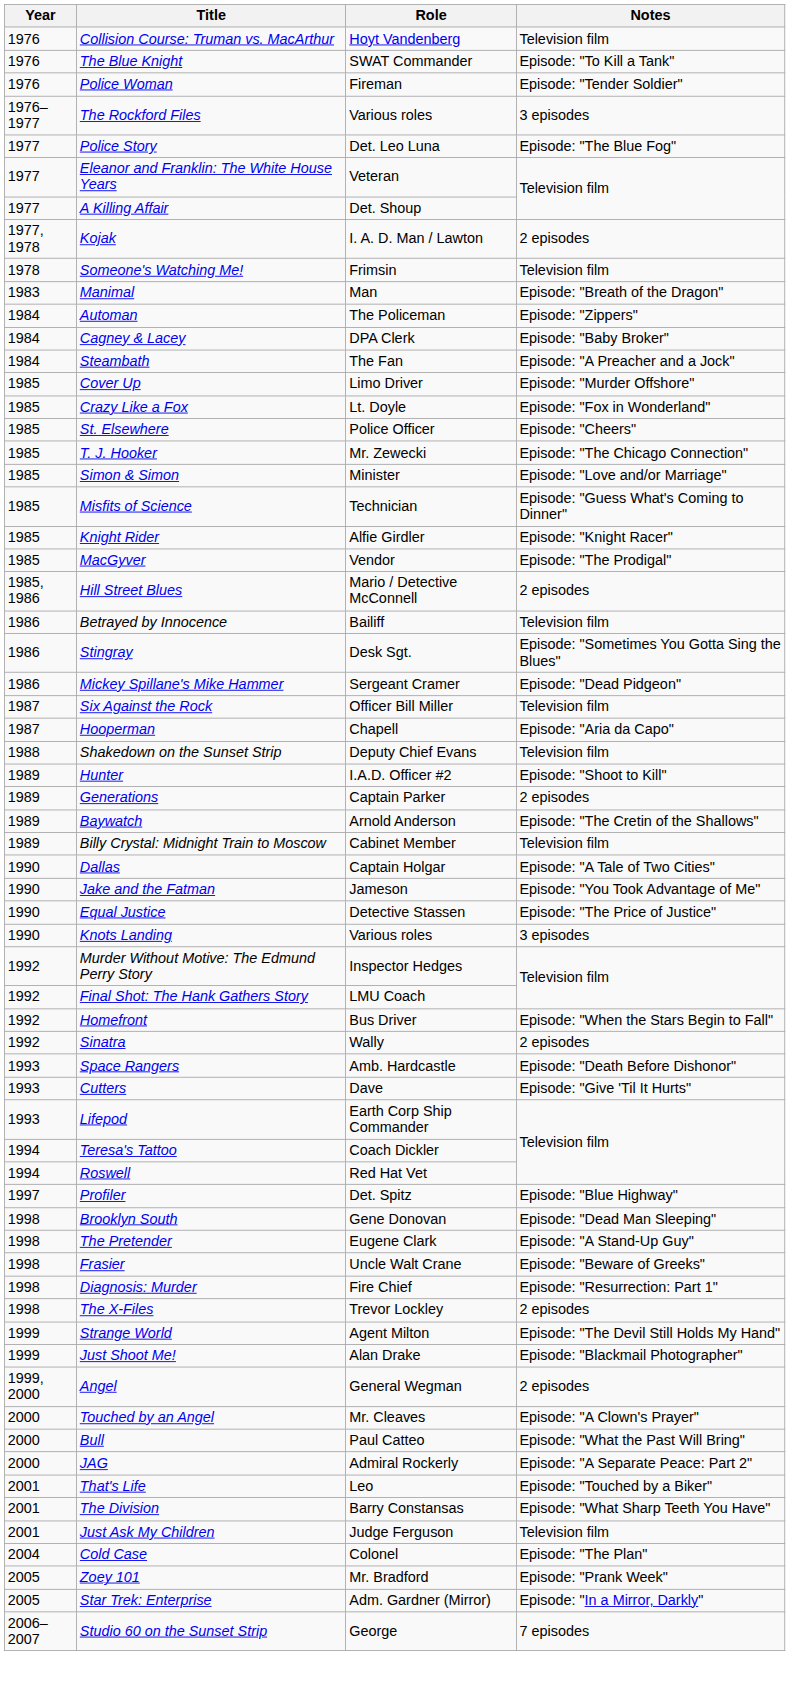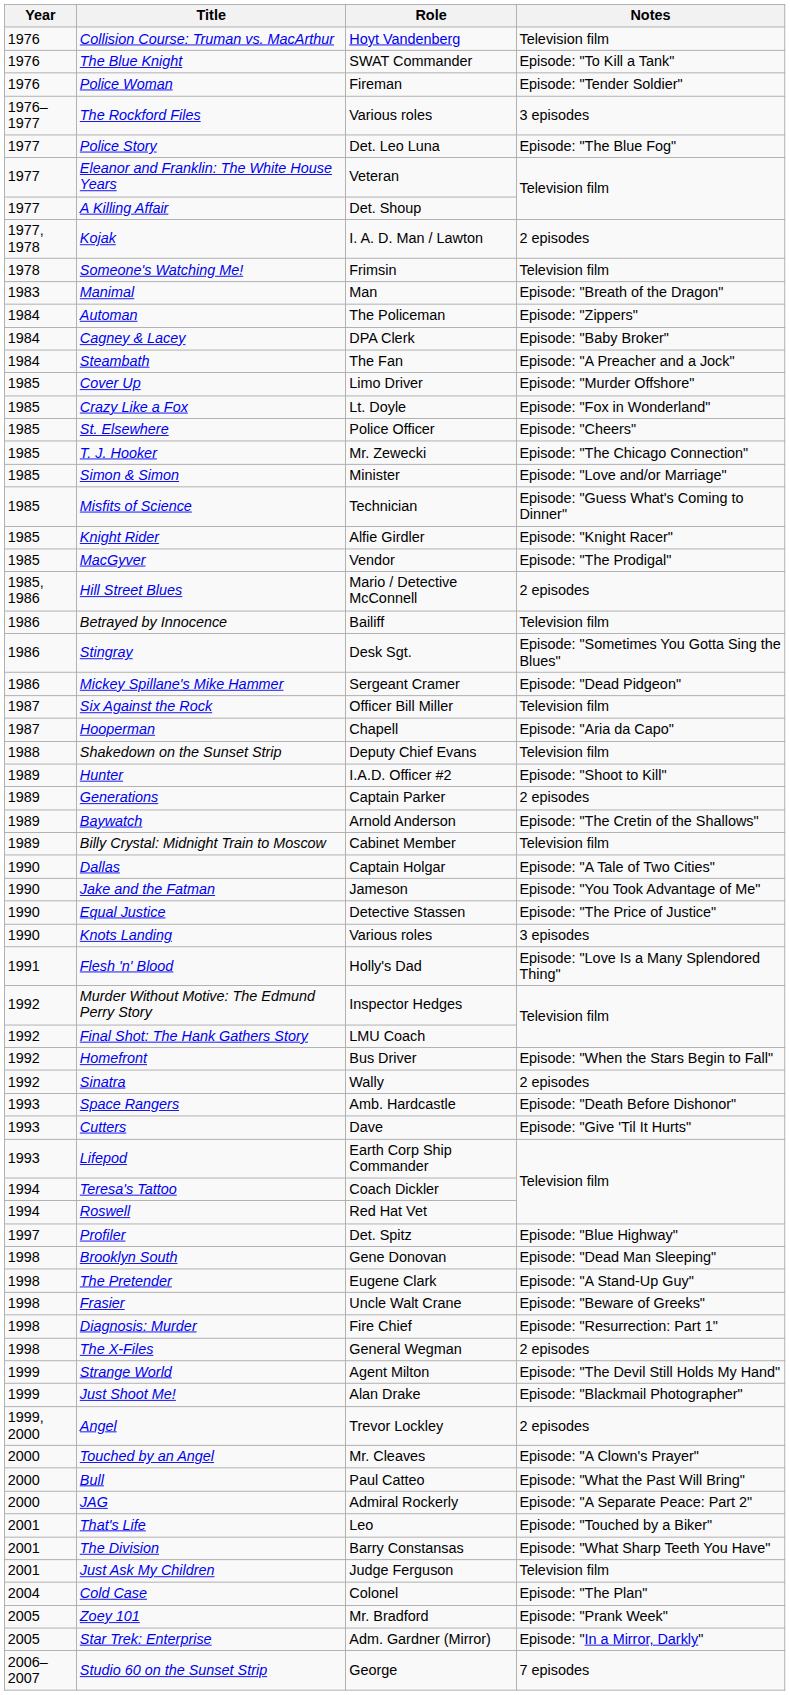 <table class="wikitable sortable">
 <tr>
 <th>Year</th>
 <th>Title</th>
 <th>Role</th>
 <th>Notes</th>
 </tr>
 <tr>
 <td>1976</td>
 <td><em><a href='#'>Collision Course: Truman vs. MacArthur</a></em></td>
 <td><a href='#'>Hoyt Vandenberg</a></td>
 <td>Television film</td>
 </tr>
 <tr>
 <td>1976</td>
 <td><a href='#'><em>The Blue Knight</em></a></td>
 <td>SWAT Commander</td>
 <td>Episode: "To Kill a Tank"</td>
 </tr>
 <tr>
 <td>1976</td>
 <td><a href='#'><em>Police Woman</em></a></td>
 <td>Fireman</td>
 <td>Episode: "Tender Soldier"</td>
 </tr>
 <tr>
 <td>1976–1977</td>
 <td><em><a href='#'>The Rockford Files</a></em></td>
 <td>Various roles</td>
 <td>3 episodes</td>
 </tr>
 <tr>
 <td>1977</td>
 <td><a href='#'><em>Police Story</em></a></td>
 <td>Det. Leo Luna</td>
 <td>Episode: "The Blue Fog"</td>
 </tr>
 <tr>
 <td>1977</td>
 <td><em><a href='#'>Eleanor and Franklin: The White House Years</a></em></td>
 <td>Veteran</td>
 <td rowspan="2">Television film</td>
 </tr>
 <tr>
 <td>1977</td>
 <td><a href='#'><em>A Killing Affair</em></a></td>
 <td>Det. Shoup</td>
 </tr>
 <tr>
 <td>1977, 1978</td>
 <td><em><a href='#'>Kojak</a></em></td>
 <td>I. A. D. Man / Lawton</td>
 <td>2 episodes</td>
 </tr>
 <tr>
 <td>1978</td>
 <td><em><a href='#'>Someone's Watching Me!</a></em></td>
 <td>Frimsin</td>
 <td>Television film</td>
 </tr>
 <tr>
 <td>1983</td>
 <td><em><a href='#'>Manimal</a></em></td>
 <td>Man</td>
 <td>Episode: "Breath of the Dragon"</td>
 </tr>
 <tr>
 <td>1984</td>
 <td><em><a href='#'>Automan</a></em></td>
 <td>The Policeman</td>
 <td>Episode: "Zippers"</td>
 </tr>
 <tr>
 <td>1984</td>
 <td><em><a href='#'>Cagney & Lacey</a></em></td>
 <td>DPA Clerk</td>
 <td>Episode: "Baby Broker"</td>
 </tr>
 <tr>
 <td>1984</td>
 <td><a href='#'><em>Steambath</em></a></td>
 <td>The Fan</td>
 <td>Episode: "A Preacher and a Jock"</td>
 </tr>
 <tr>
 <td>1985</td>
 <td><a href='#'><em>Cover Up</em></a></td>
 <td>Limo Driver</td>
 <td>Episode: "Murder Offshore"</td>
 </tr>
 <tr>
 <td>1985</td>
 <td><a href='#'><em>Crazy Like a Fox</em></a></td>
 <td>Lt. Doyle</td>
 <td>Episode: "Fox in Wonderland"</td>
 </tr>
 <tr>
 <td>1985</td>
 <td><em><a href='#'>St. Elsewhere</a></em></td>
 <td>Police Officer</td>
 <td>Episode: "Cheers"</td>
 </tr>
 <tr>
 <td>1985</td>
 <td><em><a href='#'>T. J. Hooker</a></em></td>
 <td>Mr. Zewecki</td>
 <td>Episode: "The Chicago Connection"</td>
 </tr>
 <tr>
 <td>1985</td>
 <td><em><a href='#'>Simon & Simon</a></em></td>
 <td>Minister</td>
 <td>Episode: "Love and/or Marriage"</td>
 </tr>
 <tr>
 <td>1985</td>
 <td><em><a href='#'>Misfits of Science</a></em></td>
 <td>Technician</td>
 <td>Episode: "Guess What's Coming to Dinner"</td>
 </tr>
 <tr>
 <td>1985</td>
 <td><a href='#'><em>Knight Rider</em></a></td>
 <td>Alfie Girdler</td>
 <td>Episode: "Knight Racer"</td>
 </tr>
 <tr>
 <td>1985</td>
 <td><a href='#'><em>MacGyver</em></a></td>
 <td>Vendor</td>
 <td>Episode: "The Prodigal"</td>
 </tr>
 <tr>
 <td>1985, 1986</td>
 <td><em><a href='#'>Hill Street Blues</a></em></td>
 <td>Mario / Detective McConnell</td>
 <td>2 episodes</td>
 </tr>
 <tr>
 <td>1986</td>
 <td><em>Betrayed by Innocence</em></td>
 <td>Bailiff</td>
 <td>Television film</td>
 </tr>
 <tr>
 <td>1986</td>
 <td><a href='#'><em>Stingray</em></a></td>
 <td>Desk Sgt.</td>
 <td>Episode: "Sometimes You Gotta Sing the Blues"</td>
 </tr>
 <tr>
 <td>1986</td>
 <td><a href='#'><em>Mickey Spillane's Mike Hammer</em></a></td>
 <td>Sergeant Cramer</td>
 <td>Episode: "Dead Pidgeon"</td>
 </tr>
 <tr>
 <td>1987</td>
 <td><em><a href='#'>Six Against the Rock</a></em></td>
 <td>Officer Bill Miller</td>
 <td>Television film</td>
 </tr>
 <tr>
 <td>1987</td>
 <td><em><a href='#'>Hooperman</a></em></td>
 <td>Chapell</td>
 <td>Episode: "Aria da Capo"</td>
 </tr>
 <tr>
 <td>1988</td>
 <td><em>Shakedown on the Sunset Strip</em></td>
 <td>Deputy Chief Evans</td>
 <td>Television film</td>
 </tr>
 <tr>
 <td>1989</td>
 <td><a href='#'><em>Hunter</em></a></td>
 <td>I.A.D. Officer #2</td>
 <td>Episode: "Shoot to Kill"</td>
 </tr>
 <tr>
 <td>1989</td>
 <td><a href='#'><em>Generations</em></a></td>
 <td>Captain Parker</td>
 <td>2 episodes</td>
 </tr>
 <tr>
 <td>1989</td>
 <td><em><a href='#'>Baywatch</a></em></td>
 <td>Arnold Anderson</td>
 <td>Episode: "The Cretin of the Shallows"</td>
 </tr>
 <tr>
 <td>1989</td>
 <td><em>Billy Crystal: Midnight Train to Moscow</em></td>
 <td>Cabinet Member</td>
 <td>Television film</td>
 </tr>
 <tr>
 <td>1990</td>
 <td><em><a href='#'>Dallas</a></em></td>
 <td>Captain Holgar</td>
 <td>Episode: "A Tale of Two Cities"</td>
 </tr>
 <tr>
 <td>1990</td>
 <td><em><a href='#'>Jake and the Fatman</a></em></td>
 <td>Jameson</td>
 <td>Episode: "You Took Advantage of Me"</td>
 </tr>
 <tr>
 <td>1990</td>
 <td><a href='#'><em>Equal Justice</em></a></td>
 <td>Detective Stassen</td>
 <td>Episode: "The Price of Justice"</td>
 </tr>
 <tr>
 <td>1990</td>
 <td><em><a href='#'>Knots Landing</a></em></td>
 <td>Various roles</td>
 <td>3 episodes</td>
 </tr>
 <tr>
+<td>1991</td>
+<td><a href='#'><em>Flesh 'n' Blood</em></a></td>
+<td>Holly's Dad</td>
+<td>Episode: "Love Is a Many Splendored Thing"</td>
+</tr>
+<tr>
 <td>1992</td>
 <td><em>Murder Without Motive: The Edmund Perry Story</em></td>
 <td>Inspector Hedges</td>
 <td rowspan="2">Television film</td>
 </tr>
 <tr>
 <td>1992</td>
 <td><em><a href='#'>Final Shot: The Hank Gathers Story</a></em></td>
 <td>LMU Coach</td>
 </tr>
 <tr>
 <td>1992</td>
 <td><a href='#'><em>Homefront</em></a></td>
 <td>Bus Driver</td>
 <td>Episode: "When the Stars Begin to Fall"</td>
 </tr>
 <tr>
 <td>1992</td>
 <td><a href='#'><em>Sinatra</em></a></td>
 <td>Wally</td>
 <td>2 episodes</td>
 </tr>
 <tr>
 <td>1993</td>
 <td><a href='#'><em>Space Rangers</em></a></td>
 <td>Amb. Hardcastle</td>
 <td>Episode: "Death Before Dishonor"</td>
 </tr>
 <tr>
 <td>1993</td>
 <td><a href='#'><em>Cutters</em></a></td>
 <td>Dave</td>
 <td>Episode: "Give 'Til It Hurts"</td>
 </tr>
 <tr>
 <td>1993</td>
 <td><a href='#'><em>Lifepod</em></a></td>
 <td>Earth Corp Ship Commander</td>
 <td rowspan="3">Television film</td>
 </tr>
 <tr>
 <td>1994</td>
 <td><em><a href='#'>Teresa's Tattoo</a></em></td>
 <td>Coach Dickler</td>
 </tr>
 <tr>
 <td>1994</td>
 <td><a href='#'><em>Roswell</em></a></td>
 <td>Red Hat Vet</td>
 </tr>
 <tr>
 <td>1997</td>
 <td><a href='#'><em>Profiler</em></a></td>
 <td>Det. Spitz</td>
 <td>Episode: "Blue Highway"</td>
 </tr>
 <tr>
 <td>1998</td>
 <td><em><a href='#'>Brooklyn South</a></em></td>
 <td>Gene Donovan</td>
 <td>Episode: "Dead Man Sleeping"</td>
 </tr>
 <tr>
 <td>1998</td>
 <td><a href='#'><em>The Pretender</em></a></td>
 <td>Eugene Clark</td>
 <td>Episode: "A Stand-Up Guy"</td>
 </tr>
 <tr>
 <td>1998</td>
 <td><em><a href='#'>Frasier</a></em></td>
 <td>Uncle Walt Crane</td>
 <td>Episode: "Beware of Greeks"</td>
 </tr>
 <tr>
 <td>1998</td>
 <td><em><a href='#'>Diagnosis: Murder</a></em></td>
 <td>Fire Chief</td>
 <td>Episode: "Resurrection: Part 1"</td>
 </tr>
 <tr>
 <td>1998</td>
 <td><em><a href='#'>The X-Files</a></em></td>
-<td>Trevor Lockley</td>
+<td>General Wegman</td>
 <td>2 episodes</td>
 </tr>
 <tr>
 <td>1999</td>
 <td><a href='#'><em>Strange World</em></a></td>
 <td>Agent Milton</td>
 <td>Episode: "The Devil Still Holds My Hand"</td>
 </tr>
 <tr>
 <td>1999</td>
 <td><em><a href='#'>Just Shoot Me!</a></em></td>
 <td>Alan Drake</td>
 <td>Episode: "Blackmail Photographer"</td>
 </tr>
 <tr>
 <td>1999, 2000</td>
 <td><a href='#'><em>Angel</em></a></td>
-<td>General Wegman</td>
+<td>Trevor Lockley</td>
 <td>2 episodes</td>
 </tr>
 <tr>
 <td>2000</td>
 <td><em><a href='#'>Touched by an Angel</a></em></td>
 <td>Mr. Cleaves</td>
 <td>Episode: "A Clown's Prayer"</td>
 </tr>
 <tr>
 <td>2000</td>
 <td><a href='#'><em>Bull</em></a></td>
 <td>Paul Catteo</td>
 <td>Episode: "What the Past Will Bring"</td>
 </tr>
 <tr>
 <td>2000</td>
 <td><a href='#'><em>JAG</em></a></td>
 <td>Admiral Rockerly</td>
 <td>Episode: "A Separate Peace: Part 2"</td>
 </tr>
 <tr>
 <td>2001</td>
 <td><a href='#'><em>That's Life</em></a></td>
 <td>Leo</td>
 <td>Episode: "Touched by a Biker"</td>
 </tr>
 <tr>
 <td>2001</td>
 <td><em><a href='#'>The Division</a></em></td>
 <td>Barry Constansas</td>
 <td>Episode: "What Sharp Teeth You Have"</td>
 </tr>
 <tr>
 <td>2001</td>
 <td><em><a href='#'>Just Ask My Children</a></em></td>
 <td>Judge Ferguson</td>
 <td>Television film</td>
 </tr>
 <tr>
 <td>2004</td>
 <td><em><a href='#'>Cold Case</a></em></td>
 <td>Colonel</td>
 <td>Episode: "The Plan"</td>
 </tr>
 <tr>
 <td>2005</td>
 <td><em><a href='#'>Zoey 101</a></em></td>
 <td>Mr. Bradford</td>
 <td>Episode: "Prank Week"</td>
 </tr>
 <tr>
 <td>2005</td>
 <td><em><a href='#'>Star Trek: Enterprise</a></em></td>
 <td>Adm. Gardner (Mirror)</td>
 <td>Episode: "<a href='#'>In a Mirror, Darkly</a>"</td>
 </tr>
 <tr>
 <td>2006–2007</td>
 <td><em><a href='#'>Studio 60 on the Sunset Strip</a></em></td>
 <td>George</td>
 <td>7 episodes</td>
 </tr>
 </table>
